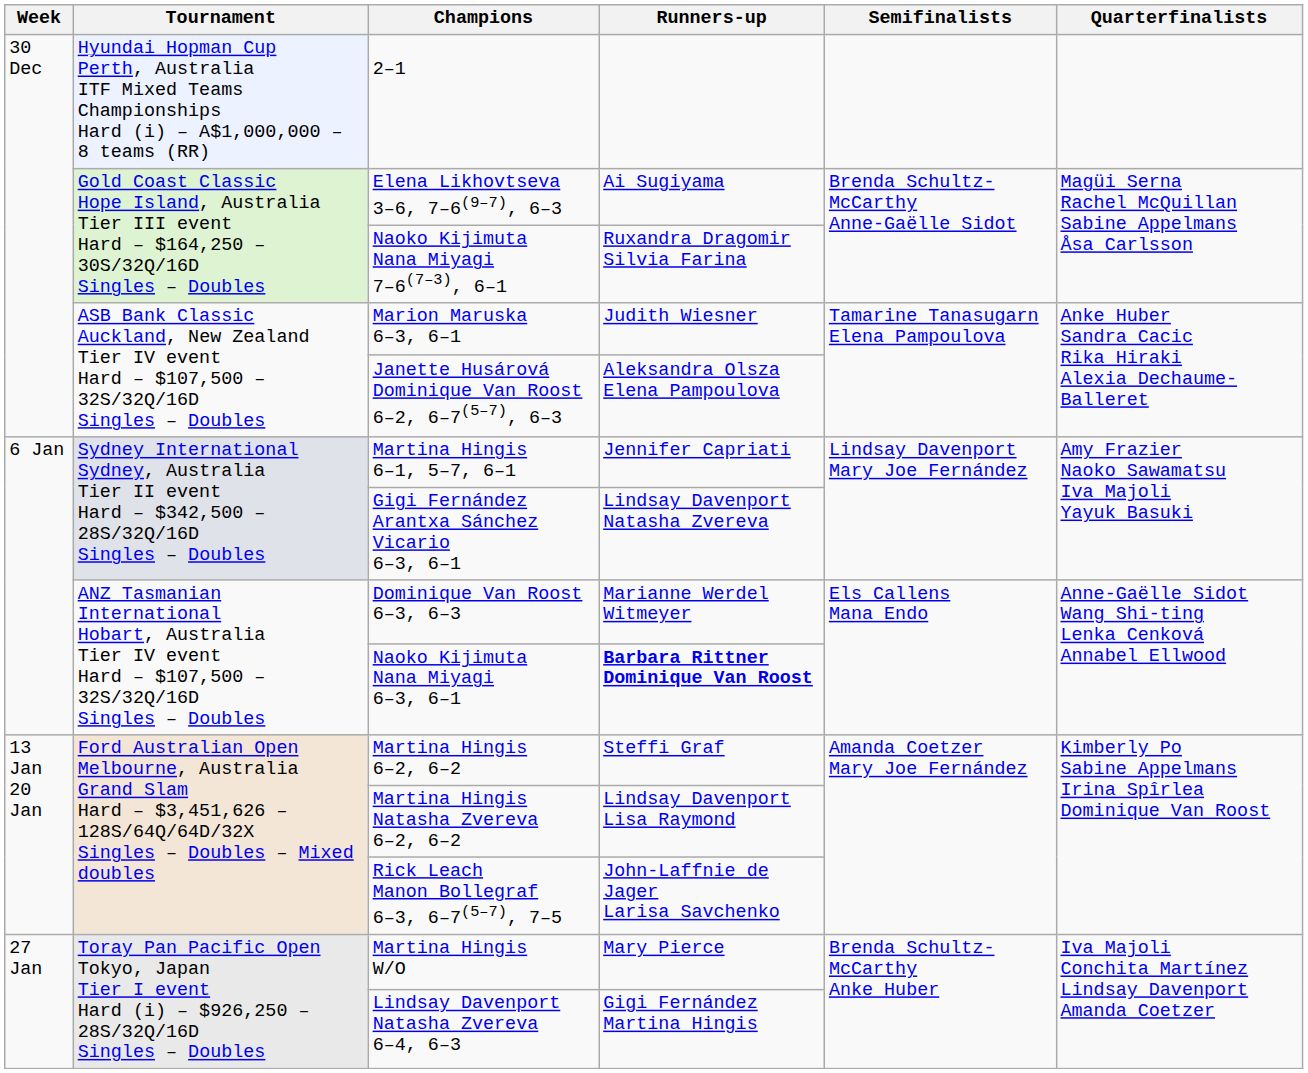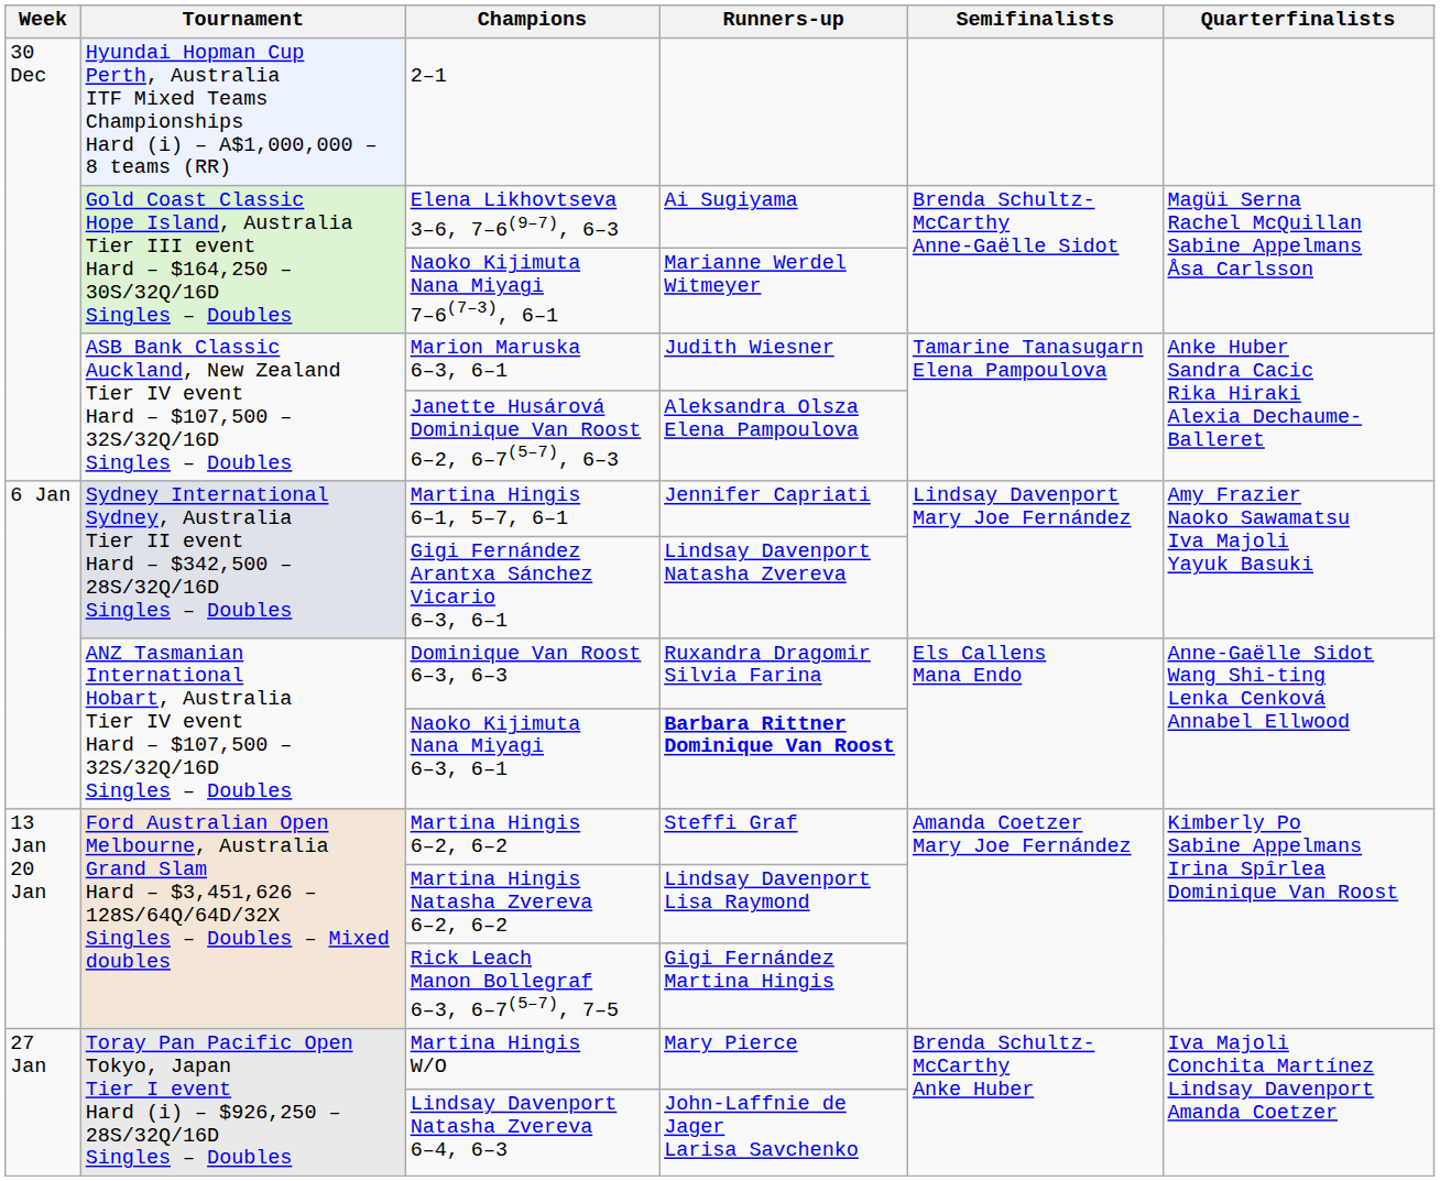 <table class=wikitable style=font-size:95%>
 <tr>
 <th style="width:48px;">Week</th>
 <th style="width:248px;">Tournament</th>
 <th style="width:200px;">Champions</th>
 <th style="width:200px;">Runners-up</th>
 <th style="width:190px;">Semifinalists</th>
 <th style="width:190px;">Quarterfinalists</th>
 </tr>
 <tr valign=top>
 <td rowspan=5>30 Dec</td>
 <td bgcolor=#ECF2FF><a href='#'>Hyundai Hopman Cup</a><br> <a href='#'>Perth</a>, Australia<br>ITF Mixed Teams Championships<br>Hard (i) – A$1,000,000 – 8 teams (RR)</td>
 <td><br>2–1</td>
 <td></td>
 <td><br><br></td>
 <td><br><br></td>
 </tr>
 <tr valign=top>
 <td rowspan=2 bgcolor=#DDF3D1><a href='#'>Gold Coast Classic</a><br> <a href='#'>Hope Island</a>, Australia <br> Tier III event <br> Hard – $164,250 – 30S/32Q/16D<br> <a href='#'>Singles</a> – <a href='#'>Doubles</a></td>
 <td> <a href='#'>Elena Likhovtseva</a><br>3–6, 7–6<sup>(9–7)</sup>, 6–3</td>
 <td> <a href='#'>Ai Sugiyama</a></td>
 <td rowspan=2>  <a href='#'>Brenda Schultz-McCarthy</a><br> <a href='#'>Anne-Gaëlle Sidot</a></td>
 <td rowspan=2> <a href='#'>Magüi Serna</a><br> <a href='#'>Rachel McQuillan</a><br> <a href='#'>Sabine Appelmans</a><br> <a href='#'>Åsa Carlsson</a></td>
 </tr>
 <tr valign=top>
 <td> <a href='#'>Naoko Kijimuta</a> <br>  <a href='#'>Nana Miyagi</a><br> 7–6<sup>(7–3)</sup>, 6–1</td>
-<td> <a href='#'>Ruxandra Dragomir</a> <br>  <a href='#'>Silvia Farina</a></td>
+<td> <a href='#'>Marianne Werdel Witmeyer</a></td>
 </tr>
 <tr valign=top>
 <td rowspan=2><a href='#'>ASB Bank Classic</a><br>  <a href='#'>Auckland</a>, New Zealand <br> Tier IV event <br> Hard – $107,500 – 32S/32Q/16D<br> <a href='#'>Singles</a> – <a href='#'>Doubles</a></td>
 <td> <a href='#'>Marion Maruska</a><br>6–3, 6–1</td>
 <td> <a href='#'>Judith Wiesner</a></td>
 <td rowspan=2>  <a href='#'>Tamarine Tanasugarn</a><br> <a href='#'>Elena Pampoulova</a></td>
 <td rowspan=2> <a href='#'>Anke Huber</a><br> <a href='#'>Sandra Cacic</a><br> <a href='#'>Rika Hiraki</a><br> <a href='#'>Alexia Dechaume-Balleret</a></td>
 </tr>
 <tr valign=top>
 <td> <a href='#'>Janette Husárová</a> <br>  <a href='#'>Dominique Van Roost</a><br> 6–2, 6–7<sup>(5–7)</sup>, 6–3</td>
 <td> <a href='#'>Aleksandra Olsza</a> <br>  <a href='#'>Elena Pampoulova</a></td>
 </tr>
 <tr valign=top>
 <td rowspan=4>6 Jan</td>
 <td rowspan=2 bgcolor=#dfe2e9><a href='#'>Sydney International</a><br>  <a href='#'>Sydney</a>, Australia <br> Tier II event <br> Hard – $342,500 – 28S/32Q/16D<br> <a href='#'>Singles</a> – <a href='#'>Doubles</a></td>
 <td> <a href='#'>Martina Hingis</a><br>6–1, 5–7, 6–1</td>
 <td> <a href='#'>Jennifer Capriati</a></td>
 <td rowspan=2>  <a href='#'>Lindsay Davenport</a><br> <a href='#'>Mary Joe Fernández</a></td>
 <td rowspan=2> <a href='#'>Amy Frazier</a><br> <a href='#'>Naoko Sawamatsu</a><br> <a href='#'>Iva Majoli</a><br> <a href='#'>Yayuk Basuki</a></td>
 </tr>
 <tr valign=top>
 <td> <a href='#'>Gigi Fernández</a> <br>  <a href='#'>Arantxa Sánchez Vicario</a><br> 6–3, 6–1</td>
 <td> <a href='#'>Lindsay Davenport</a> <br>  <a href='#'>Natasha Zvereva</a></td>
 </tr>
 <tr valign=top>
 <td rowspan=2><a href='#'>ANZ Tasmanian International</a><br>  <a href='#'>Hobart</a>, Australia <br> Tier IV event <br> Hard – $107,500 – 32S/32Q/16D<br> <a href='#'>Singles</a> – <a href='#'>Doubles</a></td>
 <td> <a href='#'>Dominique Van Roost</a><br>6–3, 6–3</td>
-<td> <a href='#'>Marianne Werdel Witmeyer</a></td>
+<td> <a href='#'>Ruxandra Dragomir</a> <br>  <a href='#'>Silvia Farina</a></td>
 <td rowspan=2>  <a href='#'>Els Callens</a><br> <a href='#'>Mana Endo</a></td>
 <td rowspan=2> <a href='#'>Anne-Gaëlle Sidot</a><br> <a href='#'>Wang Shi-ting</a><br> <a href='#'>Lenka Cenková</a><br> <a href='#'>Annabel Ellwood</a></td>
 </tr>
 <tr valign=top>
 <td> <a href='#'>Naoko Kijimuta</a> <br>  <a href='#'>Nana Miyagi</a><br> 6–3, 6–1</td>
 <td><strong> <a href='#'>Barbara Rittner</a> <br>  <a href='#'>Dominique Van Roost</a></strong></td>
 </tr>
 <tr valign=top>
 <td rowspan=3>13 Jan<br>20 Jan</td>
 <td rowspan=3 bgcolor=#F3E6D7><a href='#'>Ford Australian Open</a><br> <a href='#'>Melbourne</a>, Australia <br> <a href='#'>Grand Slam</a> <br> Hard – $3,451,626 – 128S/64Q/64D/32X <br> <a href='#'>Singles</a> – <a href='#'>Doubles</a> – <a href='#'>Mixed doubles</a></td>
 <td> <a href='#'>Martina Hingis</a><br>6–2, 6–2</td>
 <td> <a href='#'>Steffi Graf</a></td>
 <td rowspan=3>  <a href='#'>Amanda Coetzer</a><br> <a href='#'>Mary Joe Fernández</a></td>
 <td rowspan=3> <a href='#'>Kimberly Po</a><br> <a href='#'>Sabine Appelmans</a><br> <a href='#'>Irina Spîrlea</a><br> <a href='#'>Dominique Van Roost</a></td>
 </tr>
 <tr valign=top>
 <td> <a href='#'>Martina Hingis</a> <br>  <a href='#'>Natasha Zvereva</a><br> 6–2, 6–2</td>
 <td> <a href='#'>Lindsay Davenport</a> <br>  <a href='#'>Lisa Raymond</a></td>
 </tr>
 <tr valign=top>
 <td> <a href='#'>Rick Leach</a> <br>  <a href='#'>Manon Bollegraf</a><br> 6–3, 6–7<sup>(5–7)</sup>, 7–5</td>
-<td> <a href='#'>John-Laffnie de Jager</a> <br>  <a href='#'>Larisa Savchenko</a></td>
+<td> <a href='#'>Gigi Fernández</a> <br>  <a href='#'>Martina Hingis</a></td>
 </tr>
 <tr valign=top>
 <td rowspan=2>27 Jan</td>
 <td rowspan=2 bgcolor=#E9E9E9><a href='#'>Toray Pan Pacific Open</a><br> Tokyo, Japan <br> <a href='#'>Tier I event</a> <br> Hard (i) – $926,250 – 28S/32Q/16D<br> <a href='#'>Singles</a> – <a href='#'>Doubles</a></td>
 <td> <a href='#'>Martina Hingis</a><br>W/O</td>
 <td> <a href='#'>Mary Pierce</a></td>
 <td rowspan=2>  <a href='#'>Brenda Schultz-McCarthy</a><br> <a href='#'>Anke Huber</a></td>
 <td rowspan=2> <a href='#'>Iva Majoli</a><br> <a href='#'>Conchita Martínez</a><br> <a href='#'>Lindsay Davenport</a><br> <a href='#'>Amanda Coetzer</a></td>
 </tr>
 <tr valign=top>
 <td> <a href='#'>Lindsay Davenport</a> <br>  <a href='#'>Natasha Zvereva</a><br> 6–4, 6–3</td>
-<td> <a href='#'>Gigi Fernández</a> <br>  <a href='#'>Martina Hingis</a></td>
+<td> <a href='#'>John-Laffnie de Jager</a> <br>  <a href='#'>Larisa Savchenko</a></td>
 </tr>
 </table>
